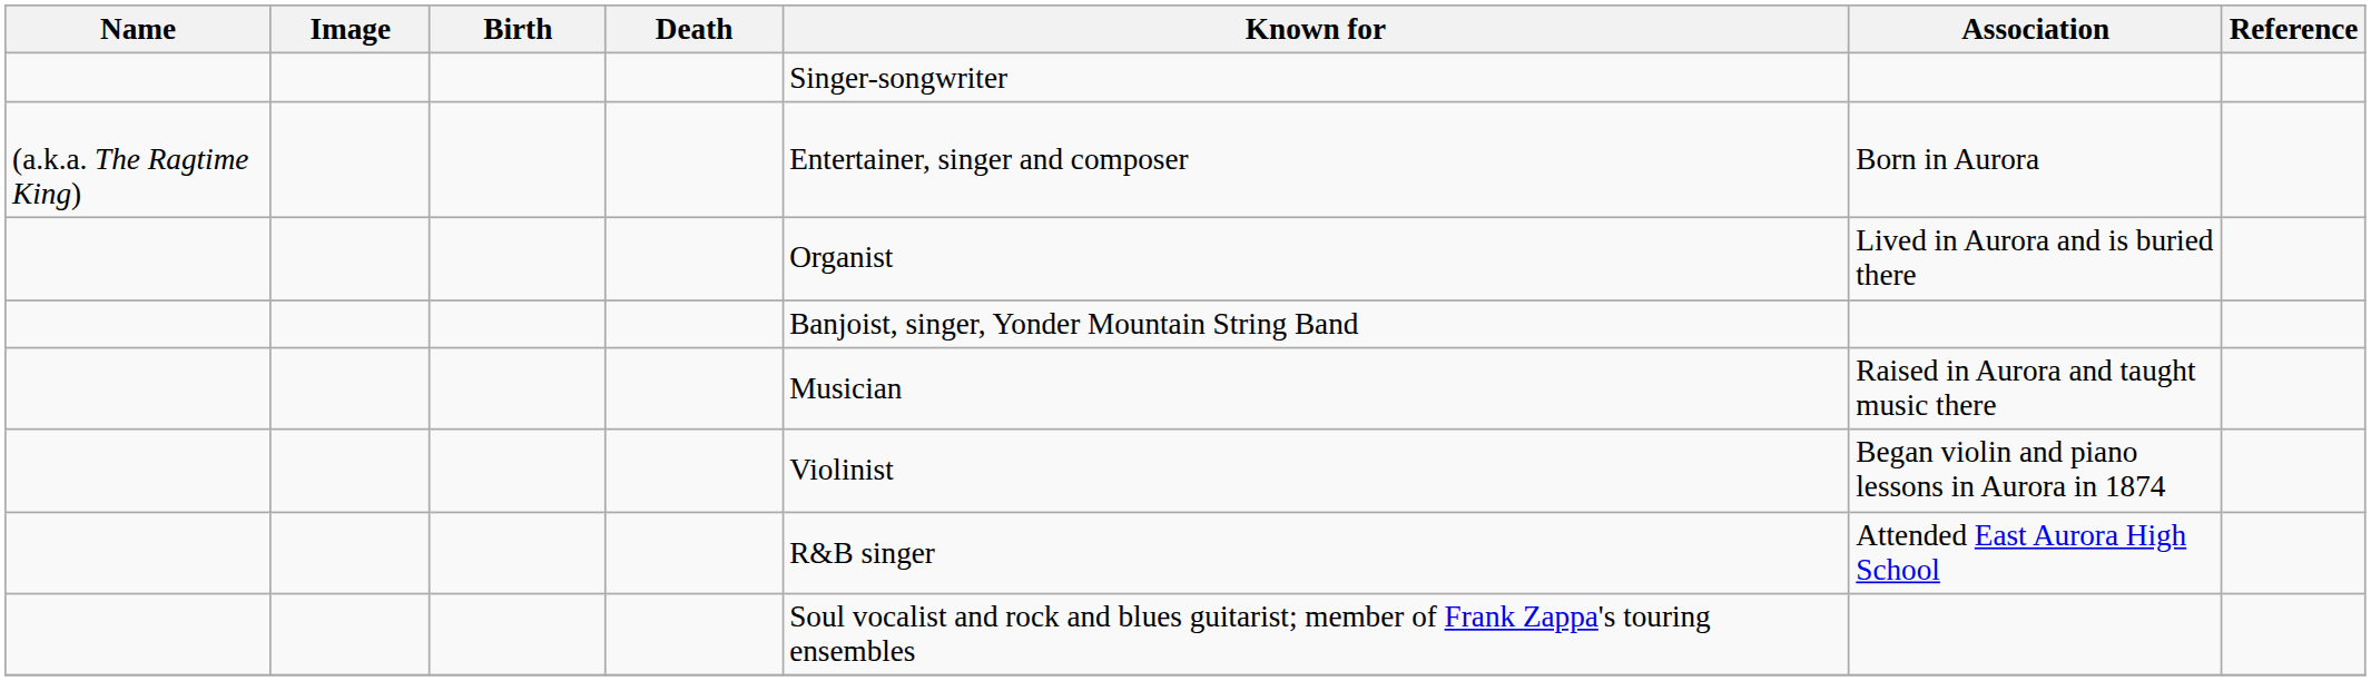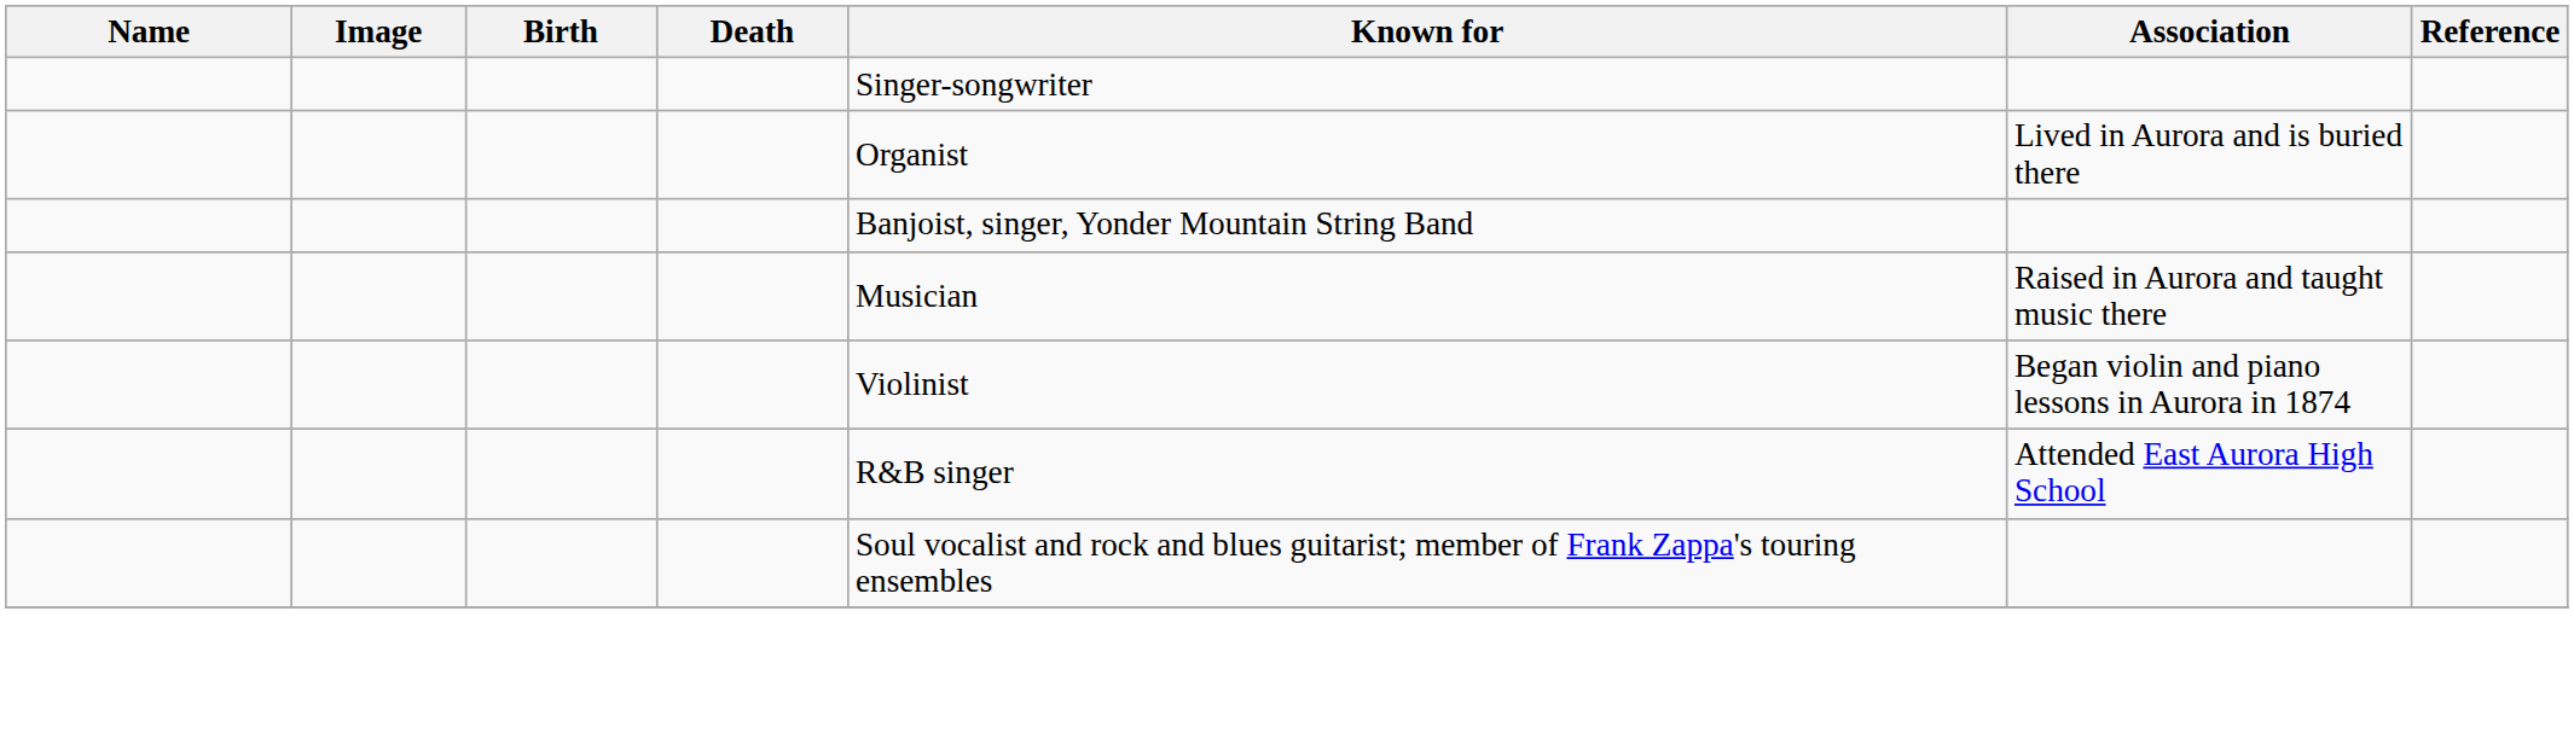 <table class="wikitable sortable">
 <tr>
 <th scope="col" width="140">Name</th>
 <th scope="col" width="80" class="unsortable">Image</th>
 <th scope="col" width="90">Birth</th>
 <th scope="col" width="90">Death</th>
 <th scope="col" width="600" class="unsortable">Known for</th>
 <th scope="col" width="200" class="unsortable">Association</th>
 <th scope="col" width="30" class="unsortable">Reference</th>
 </tr>
 <tr>
 <td></td>
 <td></td>
 <td align=right></td>
 <td></td>
 <td>Singer-songwriter</td>
 <td></td>
 <td></td>
-</tr>
-<tr>
-<td><br>(a.k.a. <em>The Ragtime King</em>)</td>
-<td></td>
-<td align=right></td>
-<td align=right></td>
-<td>Entertainer, singer and composer</td>
-<td>Born in Aurora</td>
-<td align="center"></td>
 </tr>
 <tr>
 <td></td>
 <td></td>
 <td align=right></td>
 <td align=right></td>
 <td>Organist</td>
 <td>Lived in Aurora and is buried there</td>
 <td align="center"></td>
 </tr>
 <tr>
 <td></td>
 <td></td>
 <td></td>
 <td></td>
 <td>Banjoist, singer, Yonder Mountain String Band</td>
 <td></td>
 <td align="center"></td>
 </tr>
 <tr>
 <td></td>
 <td></td>
 <td align=right></td>
 <td></td>
 <td>Musician</td>
 <td>Raised in Aurora and taught music there</td>
 <td align="center"></td>
 </tr>
 <tr>
 <td></td>
 <td></td>
 <td align=right></td>
 <td align=right></td>
 <td>Violinist</td>
 <td>Began violin and piano lessons in Aurora in 1874</td>
 <td align="center"></td>
 </tr>
 <tr>
 <td></td>
 <td></td>
 <td align=right></td>
 <td></td>
 <td>R&B singer</td>
 <td>Attended <a href='#'>East Aurora High School</a></td>
 <td align="center"></td>
 </tr>
 <tr>
 <td></td>
 <td></td>
 <td></td>
 <td></td>
 <td>Soul vocalist and rock and blues guitarist; member of <a href='#'>Frank Zappa</a>'s touring ensembles</td>
 <td></td>
 <td align="center"></td>
 </tr>
 <tr>
 </tr>
 </table>
